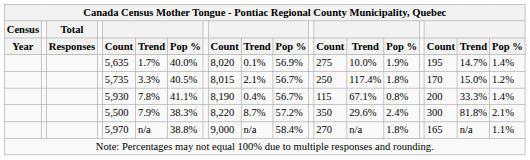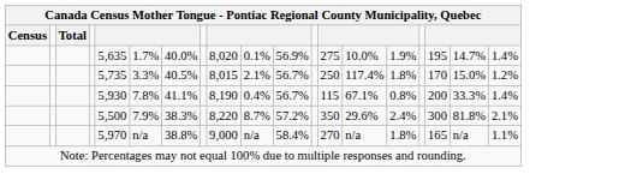 <table class="wikitable">
 <tr>
 <th colspan="19">Canada Census Mother Tongue - Pontiac Regional County Municipality, Quebec</th>
 </tr>
 <tr>
 <th>Census</th>
 <td></td>
 <th>Total</th>
 <td colspan="1"></td>
 <th colspan="3"></th>
 <td colspan="1"></td>
 <th colspan="3"></th>
 <td colspan="1"></td>
 <th colspan="3"></th>
 <td colspan="1"></td>
 <th colspan="3"></th>
-</tr>
-<tr>
-<th>Year</th>
-<td></td>
-<th>Responses</th>
-<td></td>
-<th>Count</th>
-<th>Trend</th>
-<th>Pop %</th>
-<td></td>
-<th>Count</th>
-<th>Trend</th>
-<th>Pop %</th>
-<td></td>
-<th>Count</th>
-<th>Trend</th>
-<th>Pop %</th>
-<td></td>
-<th>Count</th>
-<th>Trend</th>
-<th>Pop %</th>
 </tr>
 <tr>
 <td></td>
 <td></td>
 <td></td>
 <td></td>
 <td>5,635</td>
 <td> 1.7%</td>
 <td>40.0%</td>
 <td></td>
 <td>8,020</td>
 <td> 0.1%</td>
 <td>56.9%</td>
 <td></td>
 <td>275</td>
 <td> 10.0%</td>
 <td>1.9%</td>
 <td></td>
 <td>195</td>
 <td> 14.7%</td>
 <td>1.4%</td>
 </tr>
 <tr>
 <td></td>
 <td></td>
 <td></td>
 <td></td>
 <td>5,735</td>
 <td> 3.3%</td>
 <td>40.5%</td>
 <td></td>
 <td>8,015</td>
 <td> 2.1%</td>
 <td>56.7%</td>
 <td></td>
 <td>250</td>
 <td> 117.4%</td>
 <td>1.8%</td>
 <td></td>
 <td>170</td>
 <td> 15.0%</td>
 <td>1.2%</td>
 </tr>
 <tr>
 <td></td>
 <td></td>
 <td></td>
 <td></td>
 <td>5,930</td>
 <td> 7.8%</td>
 <td>41.1%</td>
 <td></td>
 <td>8,190</td>
 <td> 0.4%</td>
 <td>56.7%</td>
 <td></td>
 <td>115</td>
 <td> 67.1%</td>
 <td>0.8%</td>
 <td></td>
 <td>200</td>
 <td> 33.3%</td>
 <td>1.4%</td>
 </tr>
 <tr>
 <td></td>
 <td></td>
 <td></td>
 <td></td>
 <td>5,500</td>
 <td> 7.9%</td>
 <td>38.3%</td>
 <td></td>
 <td>8,220</td>
 <td> 8.7%</td>
 <td>57.2%</td>
 <td></td>
 <td>350</td>
 <td> 29.6%</td>
 <td>2.4%</td>
 <td></td>
 <td>300</td>
 <td> 81.8%</td>
 <td>2.1%</td>
 </tr>
 <tr>
 <td></td>
 <td></td>
 <td></td>
 <td></td>
 <td>5,970</td>
 <td>n/a</td>
 <td>38.8%</td>
 <td></td>
 <td>9,000</td>
 <td>n/a</td>
 <td>58.4%</td>
 <td></td>
 <td>270</td>
 <td>n/a</td>
 <td>1.8%</td>
 <td></td>
 <td>165</td>
 <td>n/a</td>
 <td>1.1%</td>
 </tr>
 <tr>
 <td colspan="19" align=center>Note: Percentages may not equal 100% due to multiple responses and rounding.</td>
 </tr>
 </table>
